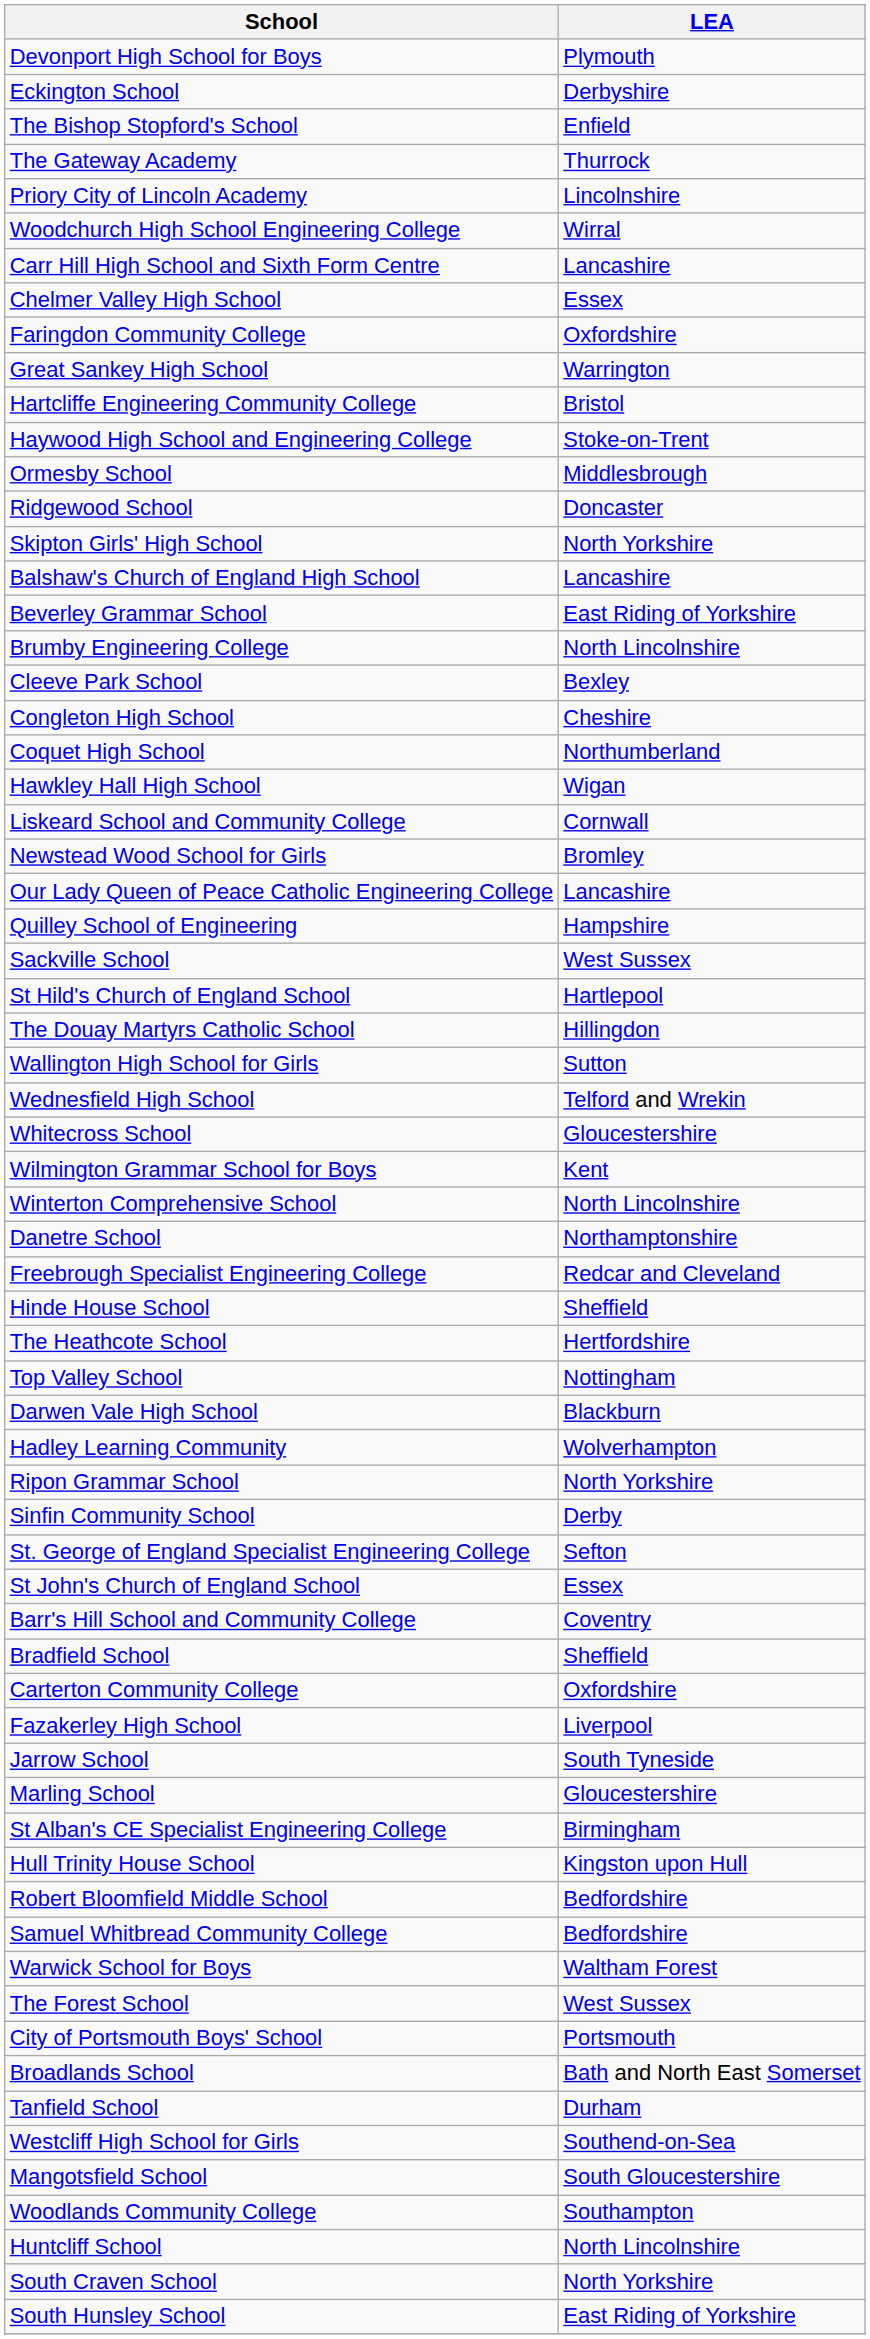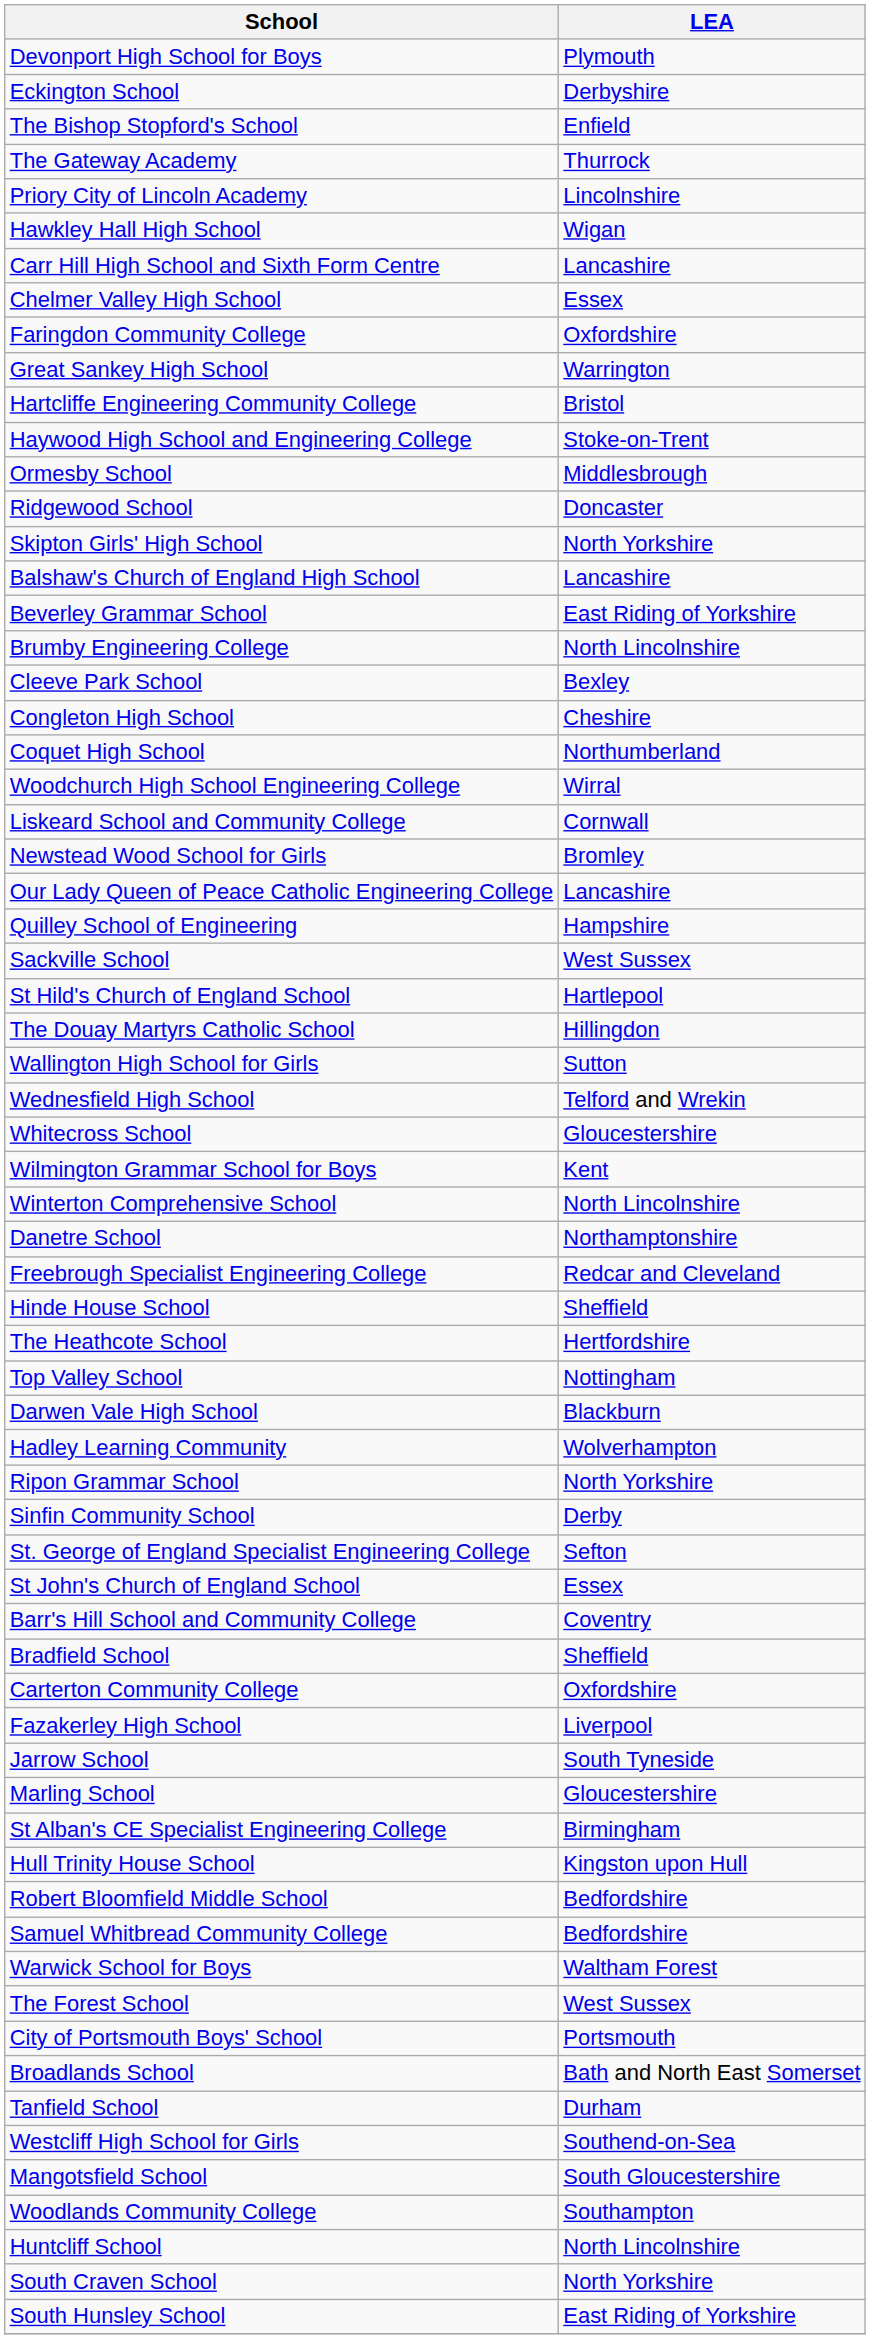 <table class="sortable wikitable">
 <tr>
 <th>School</th>
 <th><a href='#'>LEA</a></th>
 </tr>
 <tr>
 <td><a href='#'>Devonport High School for Boys</a></td>
 <td><a href='#'>Plymouth</a></td>
 </tr>
 <tr>
 <td><a href='#'>Eckington School</a></td>
 <td><a href='#'>Derbyshire</a></td>
 </tr>
 <tr>
 <td><a href='#'>The Bishop Stopford's School</a></td>
 <td><a href='#'>Enfield</a></td>
 </tr>
 <tr>
 <td><a href='#'>The Gateway Academy</a></td>
 <td><a href='#'>Thurrock</a></td>
 </tr>
 <tr>
 <td><a href='#'>Priory City of Lincoln Academy</a></td>
 <td><a href='#'>Lincolnshire</a></td>
 </tr>
 <tr>
-<td><a href='#'>Woodchurch High School Engineering College</a></td>
-<td><a href='#'>Wirral</a></td>
+<td><a href='#'>Hawkley Hall High School</a></td>
+<td><a href='#'>Wigan</a></td>
 </tr>
 <tr>
 <td><a href='#'>Carr Hill High School and Sixth Form Centre</a></td>
 <td><a href='#'>Lancashire</a></td>
 </tr>
 <tr>
 <td><a href='#'>Chelmer Valley High School</a></td>
 <td><a href='#'>Essex</a></td>
 </tr>
 <tr>
 <td><a href='#'>Faringdon Community College</a></td>
 <td><a href='#'>Oxfordshire</a></td>
 </tr>
 <tr>
 <td><a href='#'>Great Sankey High School</a></td>
 <td><a href='#'>Warrington</a></td>
 </tr>
 <tr>
 <td><a href='#'>Hartcliffe Engineering Community College</a></td>
 <td><a href='#'>Bristol</a></td>
 </tr>
 <tr>
 <td><a href='#'>Haywood High School and Engineering College</a></td>
 <td><a href='#'>Stoke-on-Trent</a></td>
 </tr>
 <tr>
 <td><a href='#'>Ormesby School</a></td>
 <td><a href='#'>Middlesbrough</a></td>
 </tr>
 <tr>
 <td><a href='#'>Ridgewood School</a></td>
 <td><a href='#'>Doncaster</a></td>
 </tr>
 <tr>
 <td><a href='#'>Skipton Girls' High School</a></td>
 <td><a href='#'>North Yorkshire</a></td>
 </tr>
 <tr>
 <td><a href='#'>Balshaw's Church of England High School</a></td>
 <td><a href='#'>Lancashire</a></td>
 </tr>
 <tr>
 <td><a href='#'>Beverley Grammar School</a></td>
 <td><a href='#'>East Riding of Yorkshire</a></td>
 </tr>
 <tr>
 <td><a href='#'>Brumby Engineering College</a></td>
 <td><a href='#'>North Lincolnshire</a></td>
 </tr>
 <tr>
 <td><a href='#'>Cleeve Park School</a></td>
 <td><a href='#'>Bexley</a></td>
 </tr>
 <tr>
 <td><a href='#'>Congleton High School</a></td>
 <td><a href='#'>Cheshire</a></td>
 </tr>
 <tr>
 <td><a href='#'>Coquet High School</a></td>
 <td><a href='#'>Northumberland</a></td>
 </tr>
 <tr>
-<td><a href='#'>Hawkley Hall High School</a></td>
-<td><a href='#'>Wigan</a></td>
+<td><a href='#'>Woodchurch High School Engineering College</a></td>
+<td><a href='#'>Wirral</a></td>
 </tr>
 <tr>
 <td><a href='#'>Liskeard School and Community College</a></td>
 <td><a href='#'>Cornwall</a></td>
 </tr>
 <tr>
 <td><a href='#'>Newstead Wood School for Girls</a></td>
 <td><a href='#'>Bromley</a></td>
 </tr>
 <tr>
 <td><a href='#'>Our Lady Queen of Peace Catholic Engineering College</a></td>
 <td><a href='#'>Lancashire</a></td>
 </tr>
 <tr>
 <td><a href='#'>Quilley School of Engineering</a></td>
 <td><a href='#'>Hampshire</a></td>
 </tr>
 <tr>
 <td><a href='#'>Sackville School</a></td>
 <td><a href='#'>West Sussex</a></td>
 </tr>
 <tr>
 <td><a href='#'>St Hild's Church of England School</a></td>
 <td><a href='#'>Hartlepool</a></td>
 </tr>
 <tr>
 <td><a href='#'>The Douay Martyrs Catholic School</a></td>
 <td><a href='#'>Hillingdon</a></td>
 </tr>
 <tr>
 <td><a href='#'>Wallington High School for Girls</a></td>
 <td><a href='#'>Sutton</a></td>
 </tr>
 <tr>
 <td><a href='#'>Wednesfield High School</a></td>
 <td><a href='#'>Telford</a> and <a href='#'>Wrekin</a></td>
 </tr>
 <tr>
 <td><a href='#'>Whitecross School</a></td>
 <td><a href='#'>Gloucestershire</a></td>
 </tr>
 <tr>
 <td><a href='#'>Wilmington Grammar School for Boys</a></td>
 <td><a href='#'>Kent</a></td>
 </tr>
 <tr>
 <td><a href='#'>Winterton Comprehensive School</a></td>
 <td><a href='#'>North Lincolnshire</a></td>
 </tr>
 <tr>
 <td><a href='#'>Danetre School</a></td>
 <td><a href='#'>Northamptonshire</a></td>
 </tr>
 <tr>
 <td><a href='#'>Freebrough Specialist Engineering College</a></td>
 <td><a href='#'>Redcar and Cleveland</a></td>
 </tr>
 <tr>
 <td><a href='#'>Hinde House School</a></td>
 <td><a href='#'>Sheffield</a></td>
 </tr>
 <tr>
 <td><a href='#'>The Heathcote School</a></td>
 <td><a href='#'>Hertfordshire</a></td>
 </tr>
 <tr>
 <td><a href='#'>Top Valley School</a></td>
 <td><a href='#'>Nottingham</a></td>
 </tr>
 <tr>
 <td><a href='#'>Darwen Vale High School</a></td>
 <td><a href='#'>Blackburn</a></td>
 </tr>
 <tr>
 <td><a href='#'>Hadley Learning Community</a></td>
 <td><a href='#'>Wolverhampton</a></td>
 </tr>
 <tr>
 <td><a href='#'>Ripon Grammar School</a></td>
 <td><a href='#'>North Yorkshire</a></td>
 </tr>
 <tr>
 <td><a href='#'>Sinfin Community School</a></td>
 <td><a href='#'>Derby</a></td>
 </tr>
 <tr>
 <td><a href='#'>St. George of England Specialist Engineering College</a></td>
 <td><a href='#'>Sefton</a></td>
 </tr>
 <tr>
 <td><a href='#'>St John's Church of England School</a></td>
 <td><a href='#'>Essex</a></td>
 </tr>
 <tr>
 <td><a href='#'>Barr's Hill School and Community College</a></td>
 <td><a href='#'>Coventry</a></td>
 </tr>
 <tr>
 <td><a href='#'>Bradfield School</a></td>
 <td><a href='#'>Sheffield</a></td>
 </tr>
 <tr>
 <td><a href='#'>Carterton Community College</a></td>
 <td><a href='#'>Oxfordshire</a></td>
 </tr>
 <tr>
 <td><a href='#'>Fazakerley High School</a></td>
 <td><a href='#'>Liverpool</a></td>
 </tr>
 <tr>
 <td><a href='#'>Jarrow School</a></td>
 <td><a href='#'>South Tyneside</a></td>
 </tr>
 <tr>
 <td><a href='#'>Marling School</a></td>
 <td><a href='#'>Gloucestershire</a></td>
 </tr>
 <tr>
 <td><a href='#'>St Alban's CE Specialist Engineering College</a></td>
 <td><a href='#'>Birmingham</a></td>
 </tr>
 <tr>
 <td><a href='#'>Hull Trinity House School</a></td>
 <td><a href='#'>Kingston upon Hull</a></td>
 </tr>
 <tr>
 <td><a href='#'>Robert Bloomfield Middle School</a></td>
 <td><a href='#'>Bedfordshire</a></td>
 </tr>
 <tr>
 <td><a href='#'>Samuel Whitbread Community College</a></td>
 <td><a href='#'>Bedfordshire</a></td>
 </tr>
 <tr>
 <td><a href='#'>Warwick School for Boys</a></td>
 <td><a href='#'>Waltham Forest</a></td>
 </tr>
 <tr>
 <td><a href='#'>The Forest School</a></td>
 <td><a href='#'>West Sussex</a></td>
 </tr>
 <tr>
 <td><a href='#'>City of Portsmouth Boys' School</a></td>
 <td><a href='#'>Portsmouth</a></td>
 </tr>
 <tr>
 <td><a href='#'>Broadlands School</a></td>
 <td><a href='#'>Bath</a> and North East <a href='#'>Somerset</a></td>
 </tr>
 <tr>
 <td><a href='#'>Tanfield School</a></td>
 <td><a href='#'>Durham</a></td>
 </tr>
 <tr>
 <td><a href='#'>Westcliff High School for Girls</a></td>
 <td><a href='#'>Southend-on-Sea</a></td>
 </tr>
 <tr>
 <td><a href='#'>Mangotsfield School</a></td>
 <td><a href='#'>South Gloucestershire</a></td>
 </tr>
 <tr>
 <td><a href='#'>Woodlands Community College</a></td>
 <td><a href='#'>Southampton</a></td>
 </tr>
 <tr>
 <td><a href='#'>Huntcliff School</a></td>
 <td><a href='#'>North Lincolnshire</a></td>
 </tr>
 <tr>
 <td><a href='#'>South Craven School</a></td>
 <td><a href='#'>North Yorkshire</a></td>
 </tr>
 <tr>
 <td><a href='#'>South Hunsley School</a></td>
 <td><a href='#'>East Riding of Yorkshire</a></td>
 </tr>
 <tr>
 </tr>
 </table>
